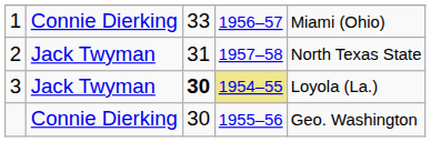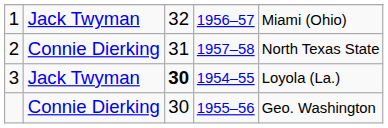 <table class="wikitable">
 <tr>
 </tr>
 <tr>
 <td>1</td>
-<td><a href='#'>Connie Dierking</a></td>
-<td>33</td>
+<td><a href='#'>Jack Twyman</a></td>
+<td>32</td>
 <td style="font-size:80%;"><a href='#'>1956–57</a></td>
 <td style="font-size:80%;">Miami (Ohio)</td>
 </tr>
 <tr>
 <td>2</td>
-<td><a href='#'>Jack Twyman</a></td>
+<td><a href='#'>Connie Dierking</a></td>
 <td>31</td>
 <td style="font-size:80%;"><a href='#'>1957–58</a></td>
 <td style="font-size:80%;">North Texas State</td>
 </tr>
 <tr>
 <td>3</td>
 <td><a href='#'>Jack Twyman</a></td>
 <td><strong>30</strong></td>
-<td style="background: khaki; font-size:80%;"><a href='#'>1954–55</a></td>
+<td style="font-size:80%;"><a href='#'>1954–55</a></td>
 <td style="font-size:80%;">Loyola (La.)</td>
 </tr>
 <tr>
 <td></td>
 <td><a href='#'>Connie Dierking</a></td>
 <td>30</td>
 <td style="font-size:80%;"><a href='#'>1955–56</a></td>
 <td style="font-size:80%;">Geo. Washington</td>
 </tr>
 </table>
